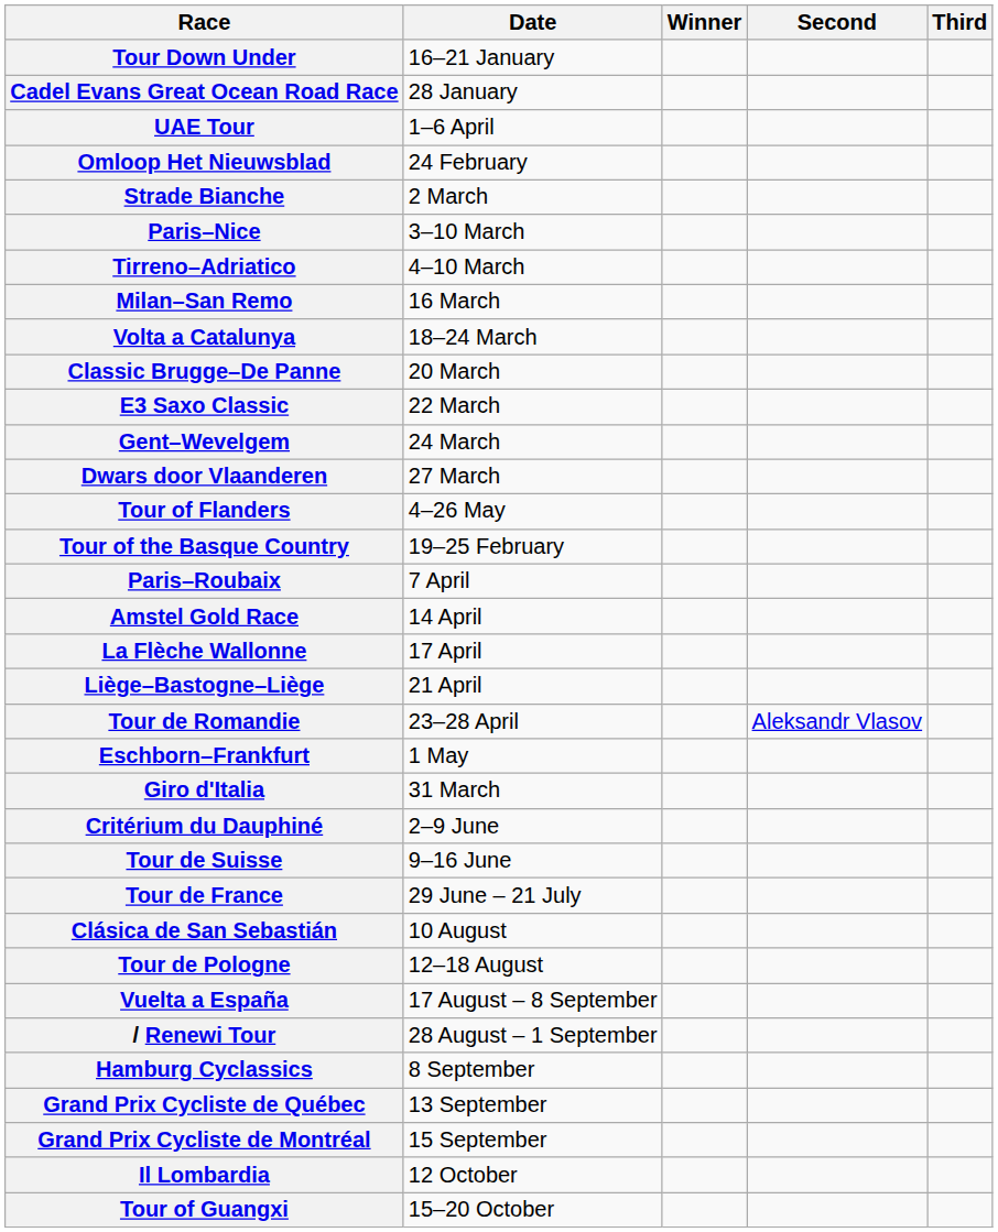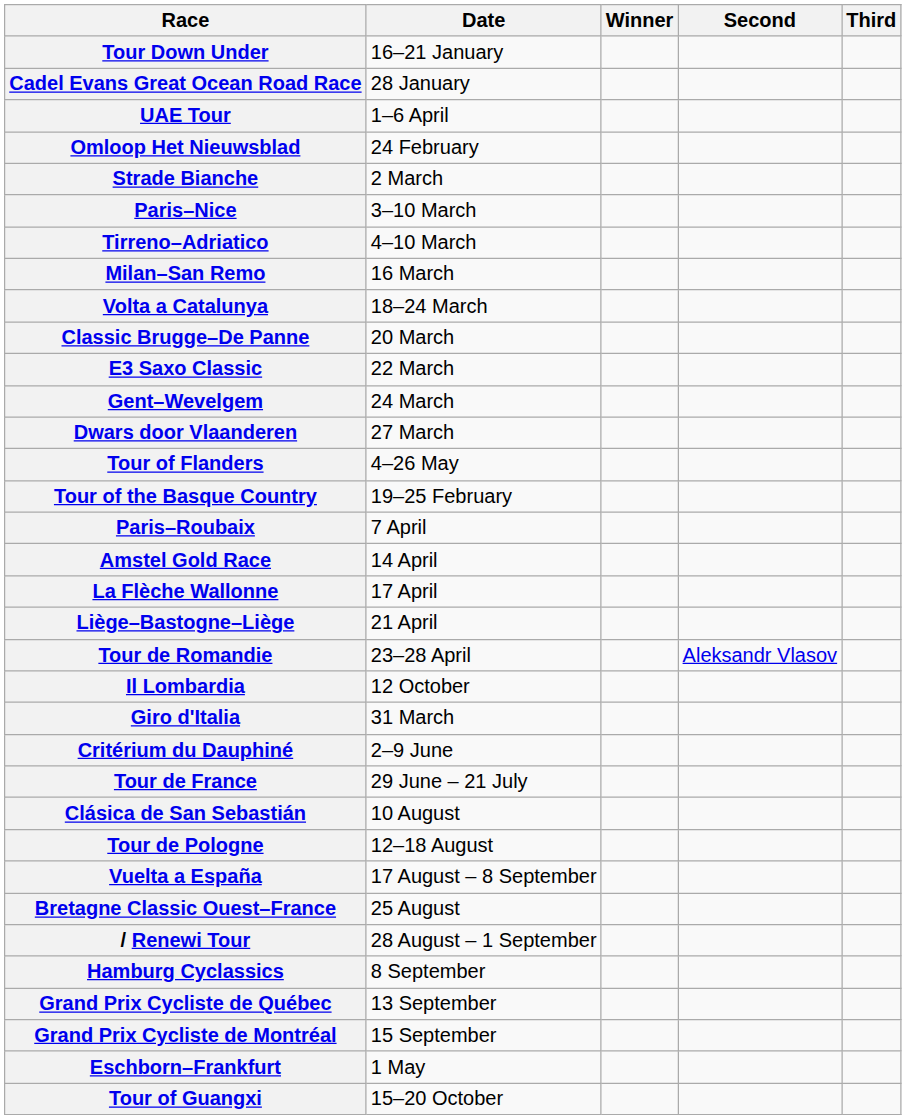 <table class="wikitable plainrowheaders">
 <tr>
 <th scope="col">Race</th>
 <th scope="col">Date</th>
 <th scope="col">Winner</th>
 <th scope="col">Second</th>
 <th scope="col">Third</th>
 </tr>
 <tr>
 <th scope="row"> <a href='#'>Tour Down Under</a></th>
 <td>16–21 January</td>
 <td></td>
 <td></td>
 <td></td>
 </tr>
 <tr>
 <th scope="row"> <a href='#'>Cadel Evans Great Ocean Road Race</a></th>
 <td>28 January</td>
 <td></td>
 <td></td>
 <td></td>
 </tr>
 <tr>
 <th scope="row"> <a href='#'>UAE Tour</a></th>
 <td>1–6 April</td>
 <td></td>
 <td></td>
 <td></td>
 </tr>
 <tr>
 <th scope="row"> <a href='#'>Omloop Het Nieuwsblad</a></th>
 <td>24 February</td>
 <td></td>
 <td></td>
 <td></td>
 </tr>
 <tr>
 <th scope="row"> <a href='#'>Strade Bianche</a></th>
 <td>2 March</td>
 <td></td>
 <td></td>
 <td></td>
 </tr>
 <tr>
 <th scope="row"> <a href='#'>Paris–Nice</a></th>
 <td>3–10 March</td>
 <td></td>
 <td></td>
 <td></td>
 </tr>
 <tr>
 <th scope="row"> <a href='#'>Tirreno–Adriatico</a></th>
 <td>4–10 March</td>
 <td></td>
 <td></td>
 <td></td>
 </tr>
 <tr>
 <th scope="row"> <a href='#'>Milan–San Remo</a></th>
 <td>16 March</td>
 <td></td>
 <td></td>
 <td></td>
 </tr>
 <tr>
 <th scope="row"> <a href='#'>Volta a Catalunya</a></th>
 <td>18–24 March</td>
 <td></td>
 <td></td>
 <td></td>
 </tr>
 <tr>
 <th scope="row"> <a href='#'>Classic Brugge–De Panne</a></th>
 <td>20 March</td>
 <td></td>
 <td></td>
 <td></td>
 </tr>
 <tr>
 <th scope="row"> <a href='#'>E3 Saxo Classic</a></th>
 <td>22 March</td>
 <td></td>
 <td></td>
 <td></td>
 </tr>
 <tr>
 <th scope="row"> <a href='#'>Gent–Wevelgem</a></th>
 <td>24 March</td>
 <td></td>
 <td></td>
 <td></td>
 </tr>
 <tr>
 <th scope="row"> <a href='#'>Dwars door Vlaanderen</a></th>
 <td>27 March</td>
 <td></td>
 <td></td>
 <td></td>
 </tr>
 <tr>
 <th scope="row"> <a href='#'>Tour of Flanders</a></th>
 <td>4–26 May</td>
 <td></td>
 <td></td>
 <td></td>
 </tr>
 <tr>
 <th scope="row"> <a href='#'>Tour of the Basque Country</a></th>
 <td>19–25 February</td>
 <td></td>
 <td></td>
 <td></td>
 </tr>
 <tr>
 <th scope="row"> <a href='#'>Paris–Roubaix</a></th>
 <td>7 April</td>
 <td></td>
 <td></td>
 <td></td>
 </tr>
 <tr>
 <th scope="row"> <a href='#'>Amstel Gold Race</a></th>
 <td>14 April</td>
 <td></td>
 <td></td>
 <td></td>
 </tr>
 <tr>
 <th scope="row"> <a href='#'>La Flèche Wallonne</a></th>
 <td>17 April</td>
 <td></td>
 <td></td>
 <td></td>
 </tr>
 <tr>
 <th scope="row"> <a href='#'>Liège–Bastogne–Liège</a></th>
 <td>21 April</td>
 <td></td>
 <td></td>
 <td></td>
 </tr>
 <tr>
 <th scope="row"> <a href='#'>Tour de Romandie</a></th>
 <td>23–28 April</td>
 <td></td>
 <td> <a href='#'>Aleksandr Vlasov</a></td>
 <td></td>
 </tr>
 <tr>
-<th scope="row"> <a href='#'>Eschborn–Frankfurt</a></th>
-<td>1 May</td>
+<th scope="row"> <a href='#'>Il Lombardia</a></th>
+<td>12 October</td>
 <td></td>
 <td></td>
 <td></td>
 </tr>
 <tr>
 <th scope="row"> <a href='#'>Giro d'Italia</a></th>
 <td>31 March</td>
 <td></td>
 <td></td>
 <td></td>
 </tr>
 <tr>
 <th scope="row"> <a href='#'>Critérium du Dauphiné</a></th>
 <td>2–9 June</td>
-<td></td>
-<td></td>
-<td></td>
-</tr>
-<tr>
-<th scope="row"> <a href='#'>Tour de Suisse</a></th>
-<td>9–16 June</td>
 <td></td>
 <td></td>
 <td></td>
 </tr>
 <tr>
 <th scope="row"> <a href='#'>Tour de France</a></th>
 <td>29 June – 21 July</td>
 <td></td>
 <td></td>
 <td></td>
 </tr>
 <tr>
 <th scope="row"> <a href='#'>Clásica de San Sebastián</a></th>
 <td>10 August</td>
 <td></td>
 <td></td>
 <td></td>
 </tr>
 <tr>
 <th scope="row"> <a href='#'>Tour de Pologne</a></th>
 <td>12–18 August</td>
 <td></td>
 <td></td>
 <td></td>
 </tr>
 <tr>
 <th scope="row"> <a href='#'>Vuelta a España</a></th>
 <td>17 August – 8 September</td>
 <td></td>
 <td></td>
 <td></td>
 </tr>
 <tr>
+<th scope="row"> <a href='#'>Bretagne Classic Ouest–France</a></th>
+<td>25 August</td>
+<td></td>
+<td></td>
+<td></td>
+</tr>
+<tr>
 <th scope="row">/ <a href='#'>Renewi Tour</a></th>
 <td>28 August – 1 September</td>
 <td></td>
 <td></td>
 <td></td>
 </tr>
 <tr>
 <th scope="row"> <a href='#'>Hamburg Cyclassics</a></th>
 <td>8 September</td>
 <td></td>
 <td></td>
 <td></td>
 </tr>
 <tr>
 <th scope="row"> <a href='#'>Grand Prix Cycliste de Québec</a></th>
 <td>13 September</td>
 <td></td>
 <td></td>
 <td></td>
 </tr>
 <tr>
 <th scope="row"> <a href='#'>Grand Prix Cycliste de Montréal</a></th>
 <td>15 September</td>
 <td></td>
 <td></td>
 <td></td>
 </tr>
 <tr>
-<th scope="row"> <a href='#'>Il Lombardia</a></th>
-<td>12 October</td>
+<th scope="row"> <a href='#'>Eschborn–Frankfurt</a></th>
+<td>1 May</td>
 <td></td>
 <td></td>
 <td></td>
 </tr>
 <tr>
 <th scope="row"> <a href='#'>Tour of Guangxi</a></th>
 <td>15–20 October</td>
 <td></td>
 <td></td>
 <td></td>
 </tr>
 </table>
